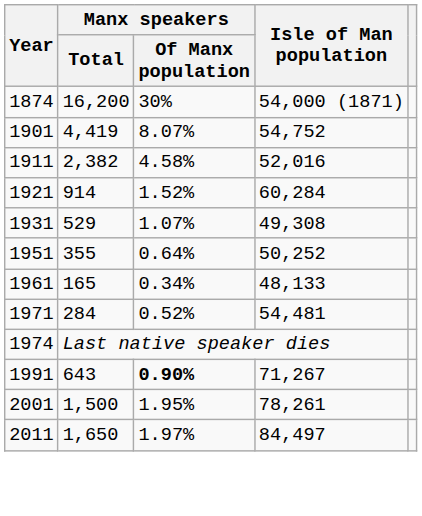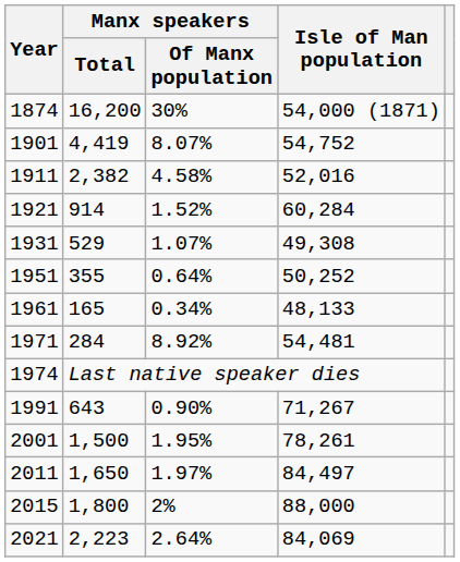 <table class="wikitable">
 <tr>
 <th rowspan=2>Year</th>
 <th colspan=2>Manx speakers</th>
 <th rowspan=2>Isle of Man <br>population</th>
 <th rowspan="2"></th>
 </tr>
 <tr>
 <th>Total</th>
 <th>Of Manx<br> population</th>
 </tr>
 <tr>
 <td>1874</td>
 <td>16,200</td>
 <td>30%</td>
 <td>54,000 (1871)</td>
 <td></td>
 </tr>
 <tr>
 <td>1901</td>
 <td>4,419</td>
 <td>8.07%</td>
 <td>54,752</td>
 <td></td>
 </tr>
 <tr>
 <td>1911</td>
 <td>2,382</td>
 <td>4.58%</td>
 <td>52,016</td>
 <td></td>
 </tr>
 <tr>
 <td>1921</td>
 <td>914</td>
 <td>1.52%</td>
 <td>60,284</td>
 <td></td>
 </tr>
 <tr>
 <td>1931</td>
 <td>529</td>
 <td>1.07%</td>
 <td>49,308</td>
 <td></td>
 </tr>
 <tr>
 <td>1951</td>
 <td>355</td>
 <td>0.64%</td>
 <td>50,252</td>
 <td></td>
 </tr>
 <tr>
 <td>1961</td>
 <td>165</td>
 <td>0.34%</td>
 <td>48,133</td>
 <td></td>
 </tr>
 <tr>
 <td>1971</td>
 <td>284</td>
-<td>0.52%</td>
+<td>8.92%</td>
 <td>54,481</td>
 <td></td>
 </tr>
 <tr>
 <td>1974</td>
 <td colspan=3><em>Last native speaker dies</em></td>
 <td></td>
 </tr>
 <tr>
 <td>1991</td>
 <td>643</td>
-<td><strong>0.90%</strong></td>
+<td>0.90%</td>
 <td>71,267</td>
 <td></td>
 </tr>
 <tr>
 <td>2001</td>
 <td>1,500</td>
 <td>1.95%</td>
 <td>78,261</td>
 <td></td>
 </tr>
 <tr>
 <td>2011</td>
 <td>1,650</td>
 <td>1.97%</td>
 <td>84,497</td>
 <td></td>
 </tr>
+<tr>
+<td>2015</td>
+<td>1,800</td>
+<td>2%</td>
+<td>88,000</td>
+<td></td>
+</tr>
+<tr>
+<td>2021</td>
+<td>2,223</td>
+<td>2.64%</td>
+<td>84,069</td>
+<td></td>
+</tr>
 </table>
